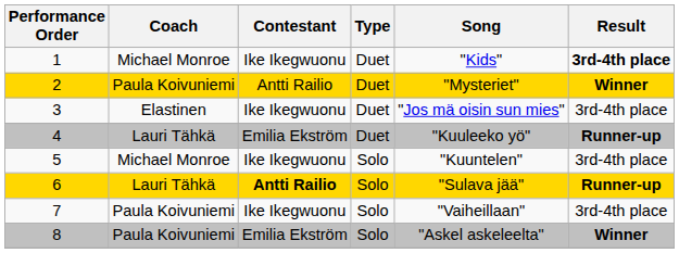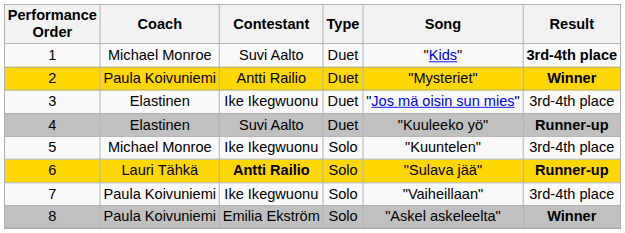 <table class="wikitable" style="text-align: center; width: auto;">
 <tr>
 <th>Performance <br>Order</th>
 <th>Coach</th>
 <th>Contestant</th>
 <th>Type</th>
 <th>Song</th>
 <th>Result</th>
 </tr>
 <tr>
 <td>1</td>
 <td>Michael Monroe</td>
-<td>Ike Ikegwuonu</td>
+<td>Suvi Aalto</td>
 <td>Duet</td>
 <td>"<a href='#'>Kids</a>" </td>
 <td><strong>3rd-4th place</strong></td>
 </tr>
 <tr style="background:gold;">
 <td>2</td>
 <td>Paula Koivuniemi</td>
 <td>Antti Railio</td>
 <td>Duet</td>
 <td>"Mysteriet" </td>
 <td><strong>Winner</strong></td>
 </tr>
 <tr>
 <td>3</td>
 <td>Elastinen</td>
 <td>Ike Ikegwuonu</td>
 <td>Duet</td>
 <td>"<a href='#'>Jos mä oisin sun mies</a>" </td>
 <td>3rd-4th place</td>
 </tr>
 <tr style="background:silver;">
 <td>4</td>
-<td>Lauri Tähkä</td>
-<td>Emilia Ekström</td>
+<td>Elastinen</td>
+<td>Suvi Aalto</td>
 <td>Duet</td>
 <td>"Kuuleeko yö" </td>
 <td><strong>Runner-up</strong></td>
 </tr>
 <tr>
 <td>5</td>
 <td>Michael Monroe</td>
 <td>Ike Ikegwuonu</td>
 <td>Solo</td>
 <td>"Kuuntelen"</td>
 <td>3rd-4th place</td>
 </tr>
 <tr style="background:gold;">
 <td>6</td>
 <td>Lauri Tähkä</td>
 <td><strong>Antti Railio</strong></td>
 <td>Solo</td>
 <td>"Sulava jää"</td>
 <td><strong>Runner-up</strong></td>
 </tr>
 <tr>
 <td>7</td>
 <td>Paula Koivuniemi</td>
 <td>Ike Ikegwuonu</td>
 <td>Solo</td>
 <td>"Vaiheillaan"</td>
 <td>3rd-4th place</td>
 </tr>
 <tr style="background:silver;">
 <td>8</td>
 <td>Paula Koivuniemi</td>
 <td>Emilia Ekström</td>
 <td>Solo</td>
 <td>"Askel askeleelta"</td>
 <td><strong>Winner</strong></td>
 </tr>
 <tr>
 </tr>
 </table>
